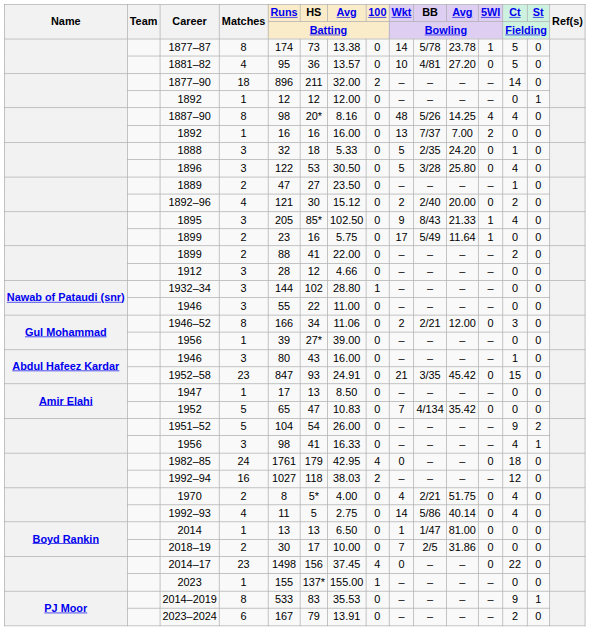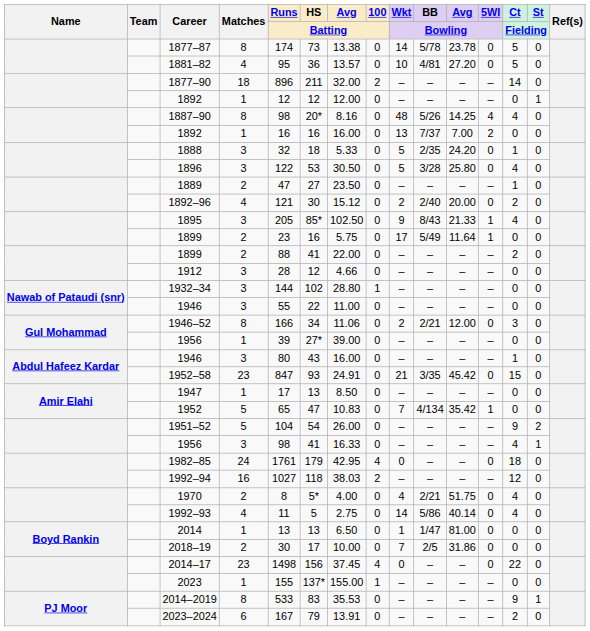 <table class="wikitable" style="text-align:center;">
 <tr>
 <th scope="col" rowspan="2">Name</th>
 <th scope="col" rowspan="2">Team</th>
 <th scope="col" rowspan="2">Career</th>
 <th scope="col" rowspan="2">Matches</th>
 <th scope="col" style="background:#faecc8"><a href='#'>Runs</a></th>
 <th scope="col" style="background:#faecc8">HS</th>
 <th scope="col" style="background:#faecc8"><a href='#'>Avg</a></th>
 <th scope="col" style="background:#faecc8"><a href='#'>100</a></th>
 <th scope="col" style="background:#ddcef2"><a href='#'>Wkt</a></th>
 <th scope="col" style="background:#ddcef2">BB</th>
 <th scope="col" style="background:#ddcef2"><a href='#'>Avg</a></th>
 <th scope="col" style="background:#ddcef2"><a href='#'>5WI</a></th>
 <th scope="col" style="background:#cef2e0"><a href='#'>Ct</a></th>
 <th scope="col" style="background:#cef2e0"><a href='#'>St</a></th>
 <th scope="col" rowspan="2">Ref(s)</th>
 </tr>
 <tr class="unsortable">
 <th scope="col" colspan=4 style="background:#faecc8"><a href='#'>Batting</a></th>
 <th scope="col" colspan=4 style="background:#ddcef2"><a href='#'>Bowling</a></th>
 <th scope="col" colspan=2 style="background:#cef2e0"><a href='#'>Fielding</a></th>
 </tr>
 <tr>
 <th scope="row" rowspan="2"></th>
 <td></td>
 <td>1877–87</td>
 <td>8</td>
 <td>174</td>
 <td>73</td>
 <td>13.38</td>
 <td>0</td>
 <td>14</td>
 <td>5/78</td>
 <td>23.78</td>
-<td>1</td>
+<td>0</td>
 <td>5</td>
 <td>0</td>
 <th rowspan="2"></th>
 </tr>
 <tr>
 <td></td>
 <td>1881–82</td>
 <td>4</td>
 <td>95</td>
 <td>36</td>
 <td>13.57</td>
 <td>0</td>
 <td>10</td>
 <td>4/81</td>
 <td>27.20</td>
 <td>0</td>
 <td>5</td>
 <td>0</td>
 </tr>
 <tr>
 <th scope="row" rowspan="2"></th>
 <td></td>
 <td>1877–90</td>
 <td>18</td>
 <td>896</td>
 <td>211</td>
 <td>32.00</td>
 <td>2</td>
 <td>–</td>
 <td>–</td>
 <td>–</td>
 <td>–</td>
 <td>14</td>
 <td>0</td>
 <th rowspan="2"></th>
 </tr>
 <tr>
 <td></td>
 <td>1892</td>
 <td>1</td>
 <td>12</td>
 <td>12</td>
 <td>12.00</td>
 <td>0</td>
 <td>–</td>
 <td>–</td>
 <td>–</td>
 <td>–</td>
 <td>0</td>
 <td>1</td>
 </tr>
 <tr>
 <th scope="row" rowspan="2"></th>
 <td></td>
 <td>1887–90</td>
 <td>8</td>
 <td>98</td>
 <td>20*</td>
 <td>8.16</td>
 <td>0</td>
 <td>48</td>
 <td>5/26</td>
 <td>14.25</td>
 <td>4</td>
 <td>4</td>
 <td>0</td>
 <th rowspan="2"></th>
 </tr>
 <tr>
 <td></td>
 <td>1892</td>
 <td>1</td>
 <td>16</td>
 <td>16</td>
 <td>16.00</td>
 <td>0</td>
 <td>13</td>
 <td>7/37</td>
 <td>7.00</td>
 <td>2</td>
 <td>0</td>
 <td>0</td>
 </tr>
 <tr>
 <th scope="row" rowspan="2"></th>
 <td></td>
 <td>1888</td>
 <td>3</td>
 <td>32</td>
 <td>18</td>
 <td>5.33</td>
 <td>0</td>
 <td>5</td>
 <td>2/35</td>
 <td>24.20</td>
 <td>0</td>
 <td>1</td>
 <td>0</td>
 <th rowspan="2"></th>
 </tr>
 <tr>
 <td></td>
 <td>1896</td>
 <td>3</td>
 <td>122</td>
 <td>53</td>
 <td>30.50</td>
 <td>0</td>
 <td>5</td>
 <td>3/28</td>
 <td>25.80</td>
 <td>0</td>
 <td>4</td>
 <td>0</td>
 </tr>
 <tr>
 <th scope="row" rowspan="2"></th>
 <td></td>
 <td>1889</td>
 <td>2</td>
 <td>47</td>
 <td>27</td>
 <td>23.50</td>
 <td>0</td>
 <td>–</td>
 <td>–</td>
 <td>–</td>
 <td>–</td>
 <td>1</td>
 <td>0</td>
 <th rowspan="2"></th>
 </tr>
 <tr>
 <td></td>
 <td>1892–96</td>
 <td>4</td>
 <td>121</td>
 <td>30</td>
 <td>15.12</td>
 <td>0</td>
 <td>2</td>
 <td>2/40</td>
 <td>20.00</td>
 <td>0</td>
 <td>2</td>
 <td>0</td>
 </tr>
 <tr>
 <th scope="row" rowspan="2"></th>
 <td></td>
 <td>1895</td>
 <td>3</td>
 <td>205</td>
 <td>85*</td>
 <td>102.50</td>
 <td>0</td>
 <td>9</td>
 <td>8/43</td>
 <td>21.33</td>
 <td>1</td>
 <td>4</td>
 <td>0</td>
 <th rowspan="2"></th>
 </tr>
 <tr>
 <td></td>
 <td>1899</td>
 <td>2</td>
 <td>23</td>
 <td>16</td>
 <td>5.75</td>
 <td>0</td>
 <td>17</td>
 <td>5/49</td>
 <td>11.64</td>
 <td>1</td>
 <td>0</td>
 <td>0</td>
 </tr>
 <tr>
 <th scope="row" rowspan="2"></th>
 <td></td>
 <td>1899</td>
 <td>2</td>
 <td>88</td>
 <td>41</td>
 <td>22.00</td>
 <td>0</td>
 <td>–</td>
 <td>–</td>
 <td>–</td>
 <td>–</td>
 <td>2</td>
 <td>0</td>
 <th rowspan="2"></th>
 </tr>
 <tr>
 <td></td>
 <td>1912</td>
 <td>3</td>
 <td>28</td>
 <td>12</td>
 <td>4.66</td>
 <td>0</td>
 <td>–</td>
 <td>–</td>
 <td>–</td>
 <td>–</td>
 <td>0</td>
 <td>0</td>
 </tr>
 <tr>
 <th scope="row" rowspan="2"><a href='#'>Nawab of Pataudi (snr)</a></th>
 <td></td>
 <td>1932–34</td>
 <td>3</td>
 <td>144</td>
 <td>102</td>
 <td>28.80</td>
 <td>1</td>
 <td>–</td>
 <td>–</td>
 <td>–</td>
 <td>–</td>
 <td>0</td>
 <td>0</td>
 <th rowspan="2"></th>
 </tr>
 <tr>
 <td></td>
 <td>1946</td>
 <td>3</td>
 <td>55</td>
 <td>22</td>
 <td>11.00</td>
 <td>0</td>
 <td>–</td>
 <td>–</td>
 <td>–</td>
 <td>–</td>
 <td>0</td>
 <td>0</td>
 </tr>
 <tr>
 <th scope="row" rowspan="2"><a href='#'>Gul Mohammad</a></th>
 <td></td>
 <td>1946–52</td>
 <td>8</td>
 <td>166</td>
 <td>34</td>
 <td>11.06</td>
 <td>0</td>
 <td>2</td>
 <td>2/21</td>
 <td>12.00</td>
 <td>0</td>
 <td>3</td>
 <td>0</td>
 <th rowspan="2"></th>
 </tr>
 <tr>
 <td></td>
 <td>1956</td>
 <td>1</td>
 <td>39</td>
 <td>27*</td>
 <td>39.00</td>
 <td>0</td>
 <td>–</td>
 <td>–</td>
 <td>–</td>
 <td>–</td>
 <td>0</td>
 <td>0</td>
 </tr>
 <tr>
 <th scope="row" rowspan="2"><a href='#'>Abdul Hafeez Kardar</a></th>
 <td></td>
 <td>1946</td>
 <td>3</td>
 <td>80</td>
 <td>43</td>
 <td>16.00</td>
 <td>0</td>
 <td>–</td>
 <td>–</td>
 <td>–</td>
 <td>–</td>
 <td>1</td>
 <td>0</td>
 <th rowspan="2"></th>
 </tr>
 <tr>
 <td></td>
 <td>1952–58</td>
 <td>23</td>
 <td>847</td>
 <td>93</td>
 <td>24.91</td>
 <td>0</td>
 <td>21</td>
 <td>3/35</td>
 <td>45.42</td>
 <td>0</td>
 <td>15</td>
 <td>0</td>
 </tr>
 <tr>
 <th scope="row" rowspan="2"><a href='#'>Amir Elahi</a></th>
 <td></td>
 <td>1947</td>
 <td>1</td>
 <td>17</td>
 <td>13</td>
 <td>8.50</td>
 <td>0</td>
 <td>–</td>
 <td>–</td>
 <td>–</td>
 <td>–</td>
 <td>0</td>
 <td>0</td>
 <th rowspan="2"></th>
 </tr>
 <tr>
 <td></td>
 <td>1952</td>
 <td>5</td>
 <td>65</td>
 <td>47</td>
 <td>10.83</td>
 <td>0</td>
 <td>7</td>
 <td>4/134</td>
 <td>35.42</td>
-<td>0</td>
+<td>1</td>
 <td>0</td>
 <td>0</td>
 </tr>
 <tr>
 <th scope="row" rowspan="2"></th>
 <td></td>
 <td>1951–52</td>
 <td>5</td>
 <td>104</td>
 <td>54</td>
 <td>26.00</td>
 <td>0</td>
 <td>–</td>
 <td>–</td>
 <td>–</td>
 <td>–</td>
 <td>9</td>
 <td>2</td>
 <th rowspan="2"></th>
 </tr>
 <tr>
 <td></td>
 <td>1956</td>
 <td>3</td>
 <td>98</td>
 <td>41</td>
 <td>16.33</td>
 <td>0</td>
 <td>–</td>
 <td>–</td>
 <td>–</td>
 <td>–</td>
 <td>4</td>
 <td>1</td>
 </tr>
 <tr>
 <th scope="row" rowspan="2"></th>
 <td></td>
 <td>1982–85</td>
 <td>24</td>
 <td>1761</td>
 <td>179</td>
 <td>42.95</td>
 <td>4</td>
 <td>0</td>
 <td>–</td>
 <td>–</td>
 <td>0</td>
 <td>18</td>
 <td>0</td>
 <th rowspan="2"></th>
 </tr>
 <tr>
 <td></td>
 <td>1992–94</td>
 <td>16</td>
 <td>1027</td>
 <td>118</td>
 <td>38.03</td>
 <td>2</td>
 <td>–</td>
 <td>–</td>
 <td>–</td>
 <td>–</td>
 <td>12</td>
 <td>0</td>
 </tr>
 <tr>
 <th scope="row" rowspan="2"></th>
 <td></td>
 <td>1970</td>
 <td>2</td>
 <td>8</td>
 <td>5*</td>
 <td>4.00</td>
 <td>0</td>
 <td>4</td>
 <td>2/21</td>
 <td>51.75</td>
 <td>0</td>
 <td>4</td>
 <td>0</td>
 <th rowspan="2"></th>
 </tr>
 <tr>
 <td></td>
 <td>1992–93</td>
 <td>4</td>
 <td>11</td>
 <td>5</td>
 <td>2.75</td>
 <td>0</td>
 <td>14</td>
 <td>5/86</td>
 <td>40.14</td>
 <td>0</td>
 <td>4</td>
 <td>0</td>
 </tr>
 <tr>
 <th rowspan="2"><a href='#'>Boyd Rankin</a></th>
 <td></td>
 <td>2014</td>
 <td>1</td>
 <td>13</td>
 <td>13</td>
 <td>6.50</td>
 <td>0</td>
 <td>1</td>
 <td>1/47</td>
 <td>81.00</td>
 <td>0</td>
 <td>0</td>
 <td>0</td>
 <th rowspan="2"></th>
 </tr>
 <tr>
 <td></td>
 <td>2018–19</td>
 <td>2</td>
 <td>30</td>
 <td>17</td>
 <td>10.00</td>
 <td>0</td>
 <td>7</td>
 <td>2/5</td>
 <td>31.86</td>
 <td>0</td>
 <td>0</td>
 <td>0</td>
 </tr>
 <tr>
 <th scope="row" rowspan="2"></th>
 <td></td>
 <td>2014–17</td>
 <td>23</td>
 <td>1498</td>
 <td>156</td>
 <td>37.45</td>
 <td>4</td>
 <td>0</td>
 <td>–</td>
 <td>–</td>
 <td>0</td>
 <td>22</td>
 <td>0</td>
 <th rowspan="2"></th>
 </tr>
 <tr>
 <td></td>
 <td>2023</td>
 <td>1</td>
 <td>155</td>
 <td>137*</td>
 <td>155.00</td>
 <td>1</td>
 <td>–</td>
 <td>–</td>
 <td>–</td>
 <td>–</td>
 <td>0</td>
 <td>0</td>
 </tr>
 <tr>
 <th rowspan="2"><a href='#'>PJ Moor</a></th>
 <td></td>
 <td>2014–2019</td>
 <td>8</td>
 <td>533</td>
 <td>83</td>
 <td>35.53</td>
 <td>0</td>
 <td>–</td>
 <td>–</td>
 <td>–</td>
 <td>–</td>
 <td>9</td>
 <td>1</td>
 <th rowspan="2"></th>
 </tr>
 <tr>
 <td></td>
 <td>2023–2024</td>
 <td>6</td>
 <td>167</td>
 <td>79</td>
 <td>13.91</td>
 <td>0</td>
 <td>–</td>
 <td>–</td>
 <td>–</td>
 <td>–</td>
 <td>2</td>
 <td>0</td>
 </tr>
 </table>
